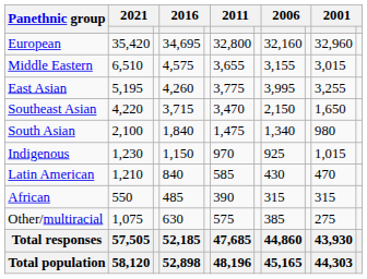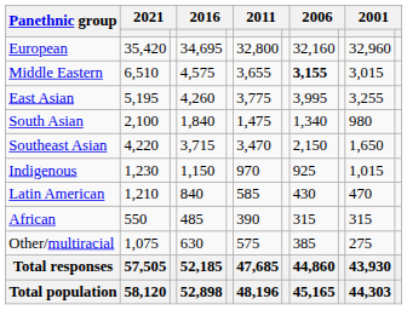 <table class="wikitable mw-datatable">
 <tr>
 <th rowspan="2"><a href='#'>Panethnic</a> group</th>
 <th colspan="2">2021</th>
 <th colspan="2">2016</th>
 <th colspan="2">2011</th>
 <th colspan="2">2006</th>
 <th colspan="2">2001</th>
 </tr>
 <tr>
 <th><a href='#'></a></th>
 <th></th>
 <th></th>
 <th></th>
 <th></th>
 <th></th>
 <th></th>
 <th></th>
 <th></th>
 <th></th>
 </tr>
 <tr>
 <td><a href='#'>European</a></td>
 <td>35,420</td>
 <td></td>
 <td>34,695</td>
 <td></td>
 <td>32,800</td>
 <td></td>
 <td>32,160</td>
 <td></td>
 <td>32,960</td>
 <td></td>
 </tr>
 <tr>
 <td><a href='#'>Middle Eastern</a></td>
 <td>6,510</td>
 <td></td>
 <td>4,575</td>
 <td></td>
 <td>3,655</td>
 <td></td>
-<td>3,155</td>
+<td><strong>3,155</strong></td>
 <td></td>
 <td>3,015</td>
 <td></td>
 </tr>
 <tr>
 <td><a href='#'>East Asian</a></td>
 <td>5,195</td>
 <td></td>
 <td>4,260</td>
 <td></td>
 <td>3,775</td>
 <td></td>
 <td>3,995</td>
 <td></td>
 <td>3,255</td>
 <td></td>
 </tr>
 <tr>
+<td><a href='#'>South Asian</a></td>
+<td>2,100</td>
+<td></td>
+<td>1,840</td>
+<td></td>
+<td>1,475</td>
+<td></td>
+<td>1,340</td>
+<td></td>
+<td>980</td>
+<td></td>
+</tr>
+<tr>
 <td><a href='#'>Southeast Asian</a></td>
 <td>4,220</td>
 <td></td>
 <td>3,715</td>
 <td></td>
 <td>3,470</td>
 <td></td>
 <td>2,150</td>
 <td></td>
 <td>1,650</td>
-<td></td>
-</tr>
-<tr>
-<td><a href='#'>South Asian</a></td>
-<td>2,100</td>
-<td></td>
-<td>1,840</td>
-<td></td>
-<td>1,475</td>
-<td></td>
-<td>1,340</td>
-<td></td>
-<td>980</td>
 <td></td>
 </tr>
 <tr>
 <td><a href='#'>Indigenous</a></td>
 <td>1,230</td>
 <td></td>
 <td>1,150</td>
 <td></td>
 <td>970</td>
 <td></td>
 <td>925</td>
 <td></td>
 <td>1,015</td>
 <td></td>
 </tr>
 <tr>
 <td><a href='#'>Latin American</a></td>
 <td>1,210</td>
 <td></td>
 <td>840</td>
 <td></td>
 <td>585</td>
 <td></td>
 <td>430</td>
 <td></td>
 <td>470</td>
 <td></td>
 </tr>
 <tr>
 <td><a href='#'>African</a></td>
 <td>550</td>
 <td></td>
 <td>485</td>
 <td></td>
 <td>390</td>
 <td></td>
 <td>315</td>
 <td></td>
 <td>315</td>
 <td></td>
 </tr>
 <tr>
 <td>Other/<a href='#'>multiracial</a></td>
 <td>1,075</td>
 <td></td>
 <td>630</td>
 <td></td>
 <td>575</td>
 <td></td>
 <td>385</td>
 <td></td>
 <td>275</td>
 <td></td>
 </tr>
 <tr>
 <th>Total responses</th>
 <th>57,505</th>
 <th></th>
 <th>52,185</th>
 <th></th>
 <th>47,685</th>
 <th></th>
 <th>44,860</th>
 <th></th>
 <th>43,930</th>
 <th></th>
 </tr>
 <tr>
 <th>Total population</th>
 <th>58,120</th>
 <th></th>
 <th>52,898</th>
 <th></th>
 <th>48,196</th>
 <th></th>
 <th>45,165</th>
 <th></th>
 <th>44,303</th>
 <th></th>
 </tr>
 </table>
